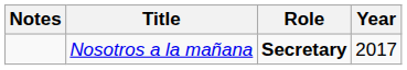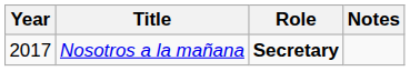 <table class="wikitable";>
 <tr>
-<th>Notes</th>
+<th>Year</th>
 <th>Title</th>
 <th>Role</th>
-<th>Year</th>
+<th>Notes</th>
 </tr>
 <tr>
-<td></td>
+<td>2017</td>
 <td><em><a href='#'>Nosotros a la mañana</a></em></td>
 <td><strong>Secretary</strong></td>
-<td>2017</td>
+<td></td>
 </tr>
 </table>
